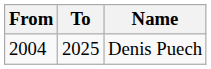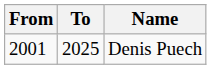 <table class="wikitable">
 <tr>
 <th>From</th>
 <th>To</th>
 <th>Name</th>
 </tr>
 <tr>
-<td>2004</td>
+<td>2001</td>
 <td>2025</td>
 <td>Denis Puech</td>
 </tr>
 </table>
